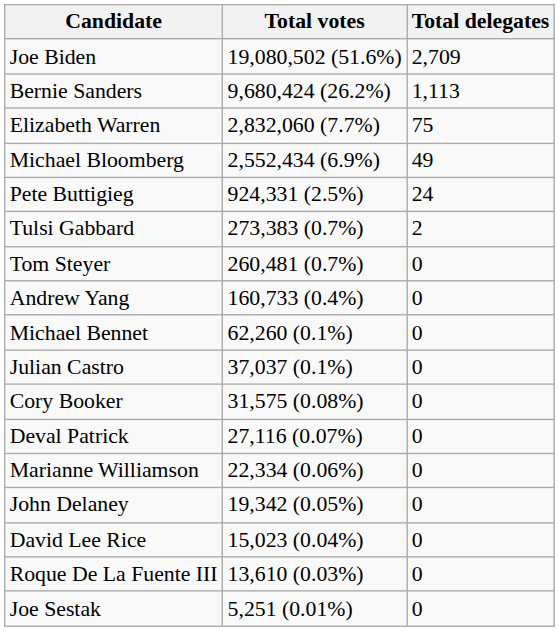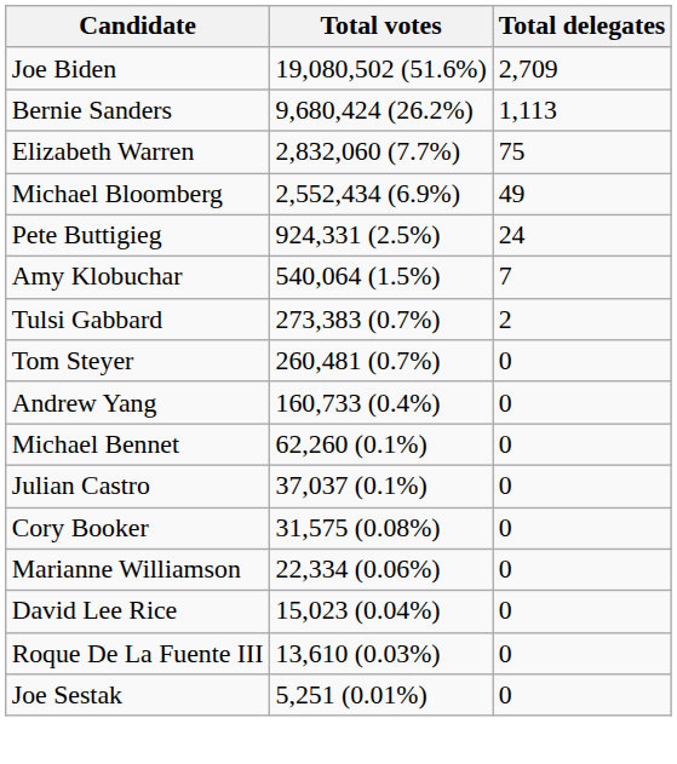 <table class="wikitable sortable">
 <tr>
 <th>Candidate</th>
 <th>Total votes</th>
 <th>Total delegates</th>
 </tr>
 <tr>
 <td>Joe Biden</td>
 <td>19,080,502 (51.6%)</td>
 <td>2,709</td>
 </tr>
 <tr>
 <td>Bernie Sanders</td>
 <td>9,680,424 (26.2%)</td>
 <td>1,113</td>
 </tr>
 <tr>
 <td>Elizabeth Warren</td>
 <td>2,832,060 (7.7%)</td>
 <td>75</td>
 </tr>
 <tr>
 <td>Michael Bloomberg</td>
 <td>2,552,434 (6.9%)</td>
 <td>49</td>
 </tr>
 <tr>
 <td>Pete Buttigieg</td>
 <td>924,331 (2.5%)</td>
 <td>24</td>
 </tr>
 <tr>
+<td>Amy Klobuchar</td>
+<td>540,064 (1.5%)</td>
+<td>7</td>
+</tr>
+<tr>
 <td>Tulsi Gabbard</td>
 <td>273,383 (0.7%)</td>
 <td>2</td>
 </tr>
 <tr>
 <td>Tom Steyer</td>
 <td>260,481 (0.7%)</td>
 <td>0</td>
 </tr>
 <tr>
 <td>Andrew Yang</td>
 <td>160,733 (0.4%)</td>
 <td>0</td>
 </tr>
 <tr>
 <td>Michael Bennet</td>
 <td>62,260 (0.1%)</td>
 <td>0</td>
 </tr>
 <tr>
 <td>Julian Castro</td>
 <td>37,037 (0.1%)</td>
 <td>0</td>
 </tr>
 <tr>
 <td>Cory Booker</td>
 <td>31,575 (0.08%)</td>
 <td>0</td>
 </tr>
 <tr>
-<td>Deval Patrick</td>
-<td>27,116 (0.07%)</td>
-<td>0</td>
-</tr>
-<tr>
 <td>Marianne Williamson</td>
 <td>22,334 (0.06%)</td>
-<td>0</td>
-</tr>
-<tr>
-<td>John Delaney</td>
-<td>19,342 (0.05%)</td>
 <td>0</td>
 </tr>
 <tr>
 <td>David Lee Rice</td>
 <td>15,023 (0.04%)</td>
 <td>0</td>
 </tr>
 <tr>
 <td>Roque De La Fuente III</td>
 <td>13,610 (0.03%)</td>
 <td>0</td>
 </tr>
 <tr>
 <td>Joe Sestak</td>
 <td>5,251 (0.01%)</td>
 <td>0</td>
 </tr>
 </table>
